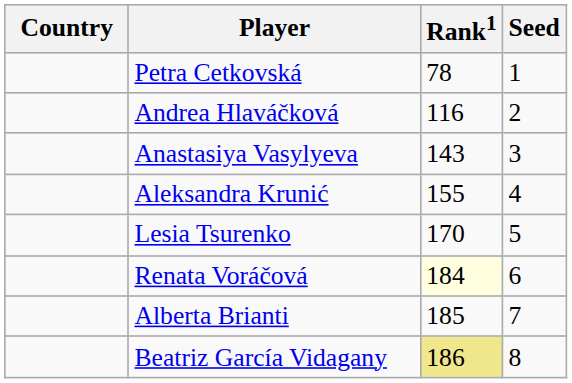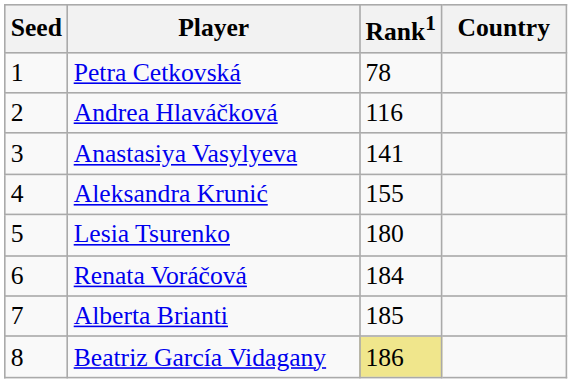 <table class="sortable wikitable">
 <tr>
-<th width="70">Country</th>
+<th>Seed</th>
 <th width="175">Player</th>
 <th>Rank<sup>1</sup></th>
-<th>Seed</th>
+<th width="70">Country</th>
 </tr>
 <tr>
-<td></td>
+<td>1</td>
 <td><a href='#'>Petra Cetkovská</a></td>
 <td>78</td>
-<td>1</td>
+<td></td>
 </tr>
 <tr>
-<td></td>
+<td>2</td>
 <td><a href='#'>Andrea Hlaváčková</a></td>
 <td>116</td>
-<td>2</td>
+<td></td>
 </tr>
 <tr>
+<td>3</td>
+<td><a href='#'>Anastasiya Vasylyeva</a></td>
+<td>141</td>
 <td></td>
-<td><a href='#'>Anastasiya Vasylyeva</a></td>
-<td>143</td>
-<td>3</td>
 </tr>
 <tr>
-<td></td>
+<td>4</td>
 <td><a href='#'>Aleksandra Krunić</a></td>
 <td>155</td>
-<td>4</td>
+<td></td>
 </tr>
 <tr>
+<td>5</td>
+<td><a href='#'>Lesia Tsurenko</a></td>
+<td>180</td>
 <td></td>
-<td><a href='#'>Lesia Tsurenko</a></td>
-<td>170</td>
-<td>5</td>
 </tr>
 <tr>
+<td>6</td>
+<td><a href='#'>Renata Voráčová</a></td>
+<td>184</td>
 <td></td>
-<td><a href='#'>Renata Voráčová</a></td>
-<td style="background: lightyellow;">184</td>
-<td>6</td>
 </tr>
 <tr>
-<td></td>
+<td>7</td>
 <td><a href='#'>Alberta Brianti</a></td>
 <td>185</td>
-<td>7</td>
+<td></td>
 </tr>
 <tr>
-<td></td>
+<td>8</td>
 <td><a href='#'>Beatriz García Vidagany</a></td>
 <td style="background: khaki;">186</td>
-<td>8</td>
+<td></td>
 </tr>
 </table>
